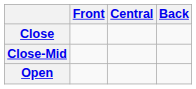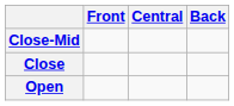 <table class="wikitable" style="text-align: center;">
 <tr>
 <th></th>
 <th><a href='#'>Front</a></th>
 <th><a href='#'>Central</a></th>
 <th><a href='#'>Back</a></th>
 </tr>
 <tr>
-<th><a href='#'>Close</a></th>
+<th><a href='#'>Close-Mid</a></th>
 <td></td>
 <td></td>
 <td></td>
 </tr>
 <tr>
-<th><a href='#'>Close-Mid</a></th>
+<th><a href='#'>Close</a></th>
 <td></td>
 <td></td>
 <td></td>
 </tr>
 <tr>
 <th><a href='#'>Open</a></th>
 <td></td>
 <td></td>
 <td></td>
 </tr>
 </table>
